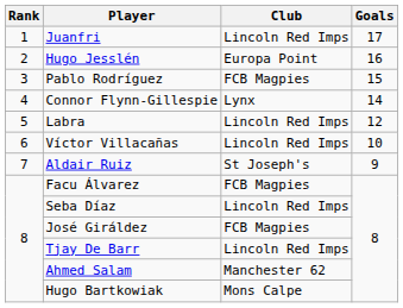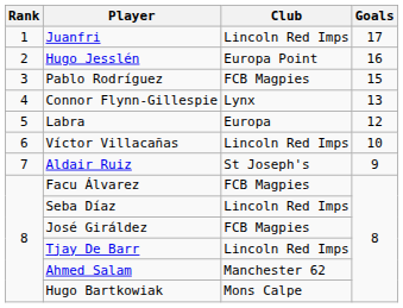 <table class="wikitable" style="text-align:center">
 <tr>
 <th>Rank</th>
 <th>Player</th>
 <th>Club</th>
 <th>Goals</th>
 </tr>
 <tr>
 <td rowspan=1>1</td>
 <td align="left"> <a href='#'>Juanfri</a></td>
 <td align="left">Lincoln Red Imps</td>
 <td rowspan=1>17</td>
 </tr>
 <tr>
 <td rowspan=1>2</td>
 <td align="left"> <a href='#'>Hugo Jesslén</a></td>
 <td align="left">Europa Point</td>
 <td rowspan=1>16</td>
 </tr>
 <tr>
 <td rowspan=1>3</td>
 <td align="left"> Pablo Rodríguez</td>
 <td align="left">FCB Magpies</td>
 <td rowspan=1>15</td>
 </tr>
 <tr>
 <td rowspan=1>4</td>
 <td align="left"> Connor Flynn-Gillespie</td>
 <td align="left">Lynx</td>
-<td rowspan=1>14</td>
+<td rowspan=1>13</td>
 </tr>
 <tr>
 <td rowspan=1>5</td>
 <td align="left"> Labra</td>
-<td align="left">Lincoln Red Imps</td>
+<td align="left">Europa</td>
 <td rowspan=1>12</td>
 </tr>
 <tr>
 <td rowspan=1>6</td>
 <td align="left"> Víctor Villacañas</td>
 <td align="left">Lincoln Red Imps</td>
 <td rowspan=1>10</td>
 </tr>
 <tr>
 <td rowspan=1>7</td>
 <td align="left"> <a href='#'>Aldair Ruiz</a></td>
 <td align="left">St Joseph's</td>
 <td rowspan=1>9</td>
 </tr>
 <tr>
 <td rowspan=6>8</td>
 <td align="left"> Facu Álvarez</td>
 <td align="left">FCB Magpies</td>
 <td rowspan=6>8</td>
 </tr>
 <tr>
 <td align="left"> Seba Díaz</td>
 <td align="left">Lincoln Red Imps</td>
 </tr>
 <tr>
 <td align="left"> José Giráldez</td>
 <td align="left">FCB Magpies</td>
 </tr>
 <tr>
 <td align="left"> <a href='#'>Tjay De Barr</a></td>
 <td align="left">Lincoln Red Imps</td>
 </tr>
 <tr>
 <td align="left"> <a href='#'>Ahmed Salam</a></td>
 <td align="left">Manchester 62</td>
 </tr>
 <tr>
 <td align="left"> Hugo Bartkowiak</td>
 <td align="left">Mons Calpe</td>
 </tr>
 </table>
